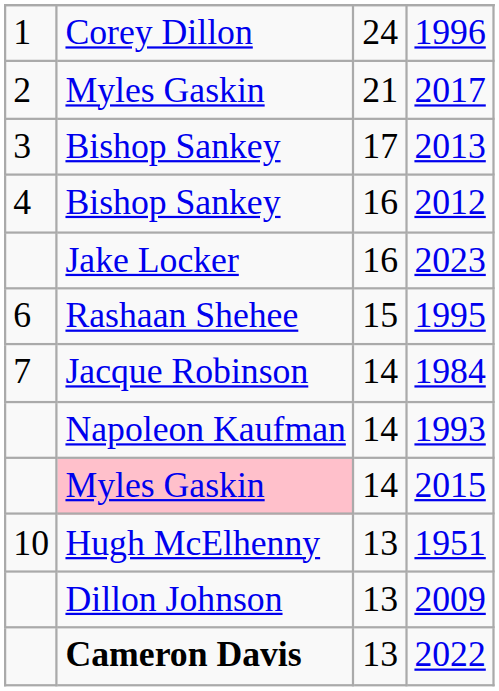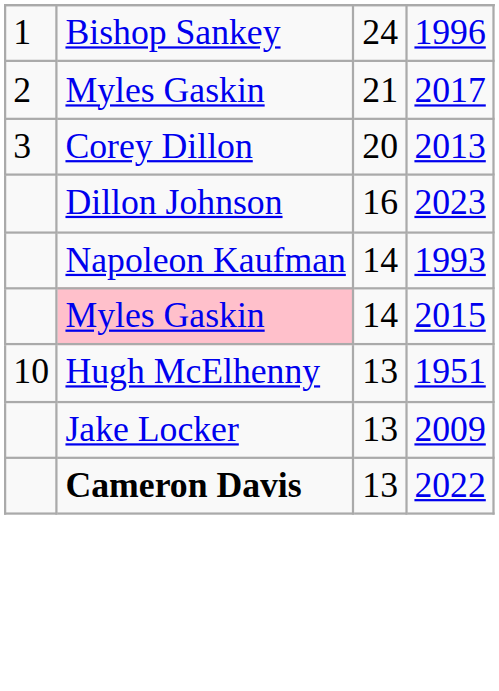 <table class="wikitable">
 <tr>
 </tr>
 <tr>
 <td>1</td>
-<td><a href='#'>Corey Dillon</a></td>
+<td><a href='#'>Bishop Sankey</a></td>
 <td>24</td>
 <td><a href='#'>1996</a></td>
 </tr>
 <tr>
 <td>2</td>
 <td><a href='#'>Myles Gaskin</a></td>
 <td>21</td>
 <td><a href='#'>2017</a></td>
 </tr>
 <tr>
 <td>3</td>
-<td><a href='#'>Bishop Sankey</a></td>
-<td>17</td>
+<td><a href='#'>Corey Dillon</a></td>
+<td>20</td>
 <td><a href='#'>2013</a></td>
 </tr>
 <tr>
-<td>4</td>
-<td><a href='#'>Bishop Sankey</a></td>
-<td>16</td>
-<td><a href='#'>2012</a></td>
-</tr>
-<tr>
 <td></td>
-<td><a href='#'>Jake Locker</a></td>
+<td><a href='#'>Dillon Johnson</a></td>
 <td>16</td>
 <td><a href='#'>2023</a></td>
-</tr>
-<tr>
-<td>6</td>
-<td><a href='#'>Rashaan Shehee</a></td>
-<td>15</td>
-<td><a href='#'>1995</a></td>
-</tr>
-<tr>
-<td>7</td>
-<td><a href='#'>Jacque Robinson</a></td>
-<td>14</td>
-<td><a href='#'>1984</a></td>
 </tr>
 <tr>
 <td></td>
 <td><a href='#'>Napoleon Kaufman</a></td>
 <td>14</td>
 <td><a href='#'>1993</a></td>
 </tr>
 <tr>
 <td></td>
 <td style="background: pink;"><a href='#'>Myles Gaskin</a></td>
 <td>14</td>
 <td><a href='#'>2015</a></td>
 </tr>
 <tr>
 <td>10</td>
 <td><a href='#'>Hugh McElhenny</a></td>
 <td>13</td>
 <td><a href='#'>1951</a></td>
 </tr>
 <tr>
 <td></td>
-<td><a href='#'>Dillon Johnson</a></td>
+<td><a href='#'>Jake Locker</a></td>
 <td>13</td>
 <td><a href='#'>2009</a></td>
 </tr>
 <tr>
 <td></td>
 <td><strong>Cameron Davis</strong></td>
 <td>13</td>
 <td><a href='#'>2022</a></td>
 </tr>
 </table>
